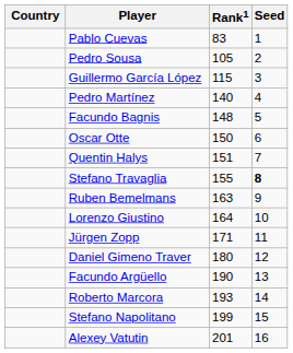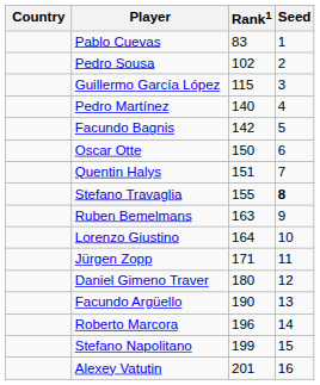 <table class="sortable wikitable">
 <tr>
 <th width="70">Country</th>
 <th width="175">Player</th>
 <th>Rank<sup>1</sup></th>
 <th>Seed</th>
 </tr>
 <tr>
 <td></td>
 <td><a href='#'>Pablo Cuevas</a></td>
 <td>83</td>
 <td>1</td>
 </tr>
 <tr>
 <td></td>
 <td><a href='#'>Pedro Sousa</a></td>
-<td>105</td>
+<td>102</td>
 <td>2</td>
 </tr>
 <tr>
 <td></td>
 <td><a href='#'>Guillermo García López</a></td>
 <td>115</td>
 <td>3</td>
 </tr>
 <tr>
 <td></td>
 <td><a href='#'>Pedro Martínez</a></td>
 <td>140</td>
 <td>4</td>
 </tr>
 <tr>
 <td></td>
 <td><a href='#'>Facundo Bagnis</a></td>
-<td>148</td>
+<td>142</td>
 <td>5</td>
 </tr>
 <tr>
 <td></td>
 <td><a href='#'>Oscar Otte</a></td>
 <td>150</td>
 <td>6</td>
 </tr>
 <tr>
 <td></td>
 <td><a href='#'>Quentin Halys</a></td>
 <td>151</td>
 <td>7</td>
 </tr>
 <tr>
 <td></td>
 <td><a href='#'>Stefano Travaglia</a></td>
 <td>155</td>
 <td><strong>8</strong></td>
 </tr>
 <tr>
 <td></td>
 <td><a href='#'>Ruben Bemelmans</a></td>
 <td>163</td>
 <td>9</td>
 </tr>
 <tr>
 <td></td>
 <td><a href='#'>Lorenzo Giustino</a></td>
 <td>164</td>
 <td>10</td>
 </tr>
 <tr>
 <td></td>
 <td><a href='#'>Jürgen Zopp</a></td>
 <td>171</td>
 <td>11</td>
 </tr>
 <tr>
 <td></td>
 <td><a href='#'>Daniel Gimeno Traver</a></td>
 <td>180</td>
 <td>12</td>
 </tr>
 <tr>
 <td></td>
 <td><a href='#'>Facundo Argüello</a></td>
 <td>190</td>
 <td>13</td>
 </tr>
 <tr>
 <td></td>
 <td><a href='#'>Roberto Marcora</a></td>
-<td>193</td>
+<td>196</td>
 <td>14</td>
 </tr>
 <tr>
 <td></td>
 <td><a href='#'>Stefano Napolitano</a></td>
 <td>199</td>
 <td>15</td>
 </tr>
 <tr>
 <td></td>
 <td><a href='#'>Alexey Vatutin</a></td>
 <td>201</td>
 <td>16</td>
 </tr>
 </table>
